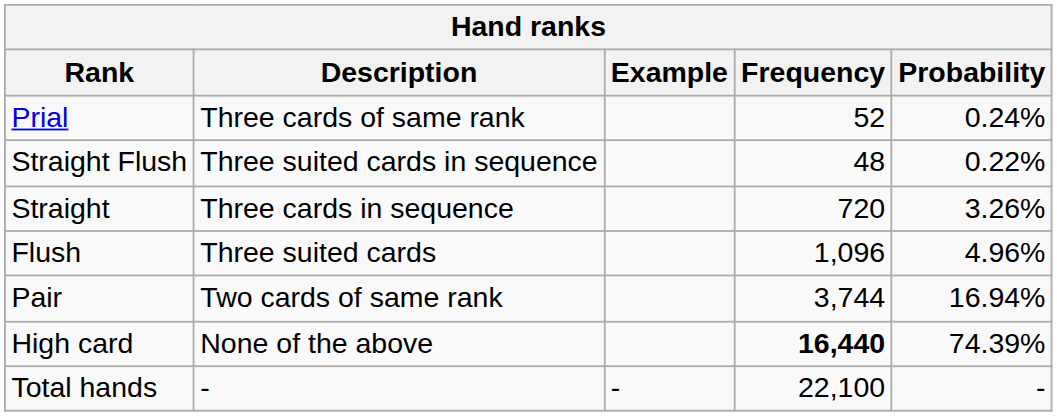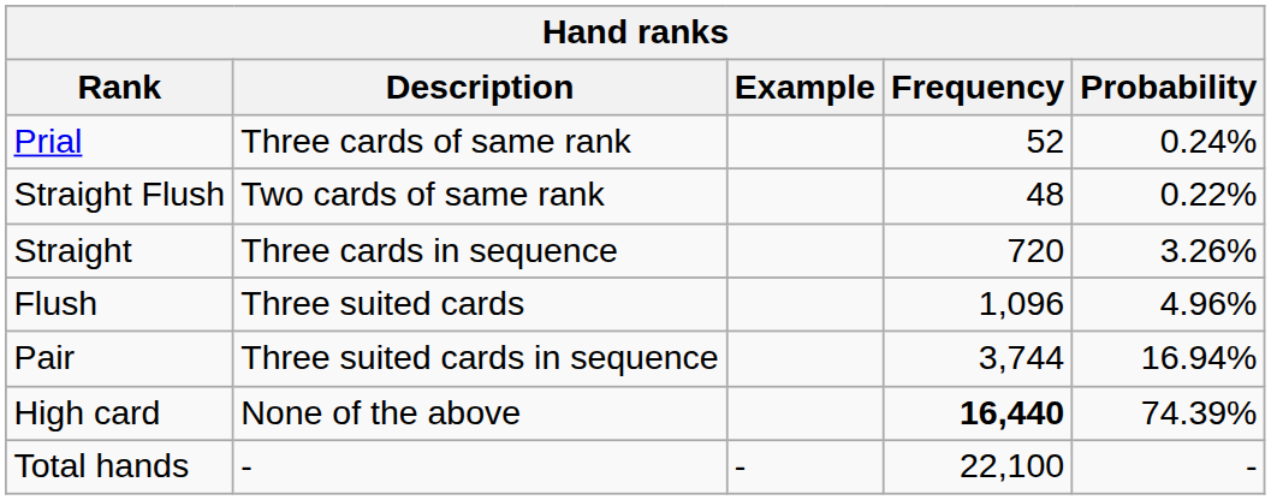 <table class="wikitable">
 <tr>
 <th colspan=5>Hand ranks</th>
 </tr>
 <tr>
 <th>Rank</th>
 <th>Description</th>
 <th>Example</th>
 <th>Frequency</th>
 <th>Probability</th>
 </tr>
 <tr>
 <td><a href='#'>Prial</a></td>
 <td>Three cards of same rank</td>
 <td></td>
 <td align=right>52</td>
 <td align=right>0.24%</td>
 </tr>
 <tr>
 <td>Straight Flush</td>
-<td>Three suited cards in sequence</td>
+<td>Two cards of same rank</td>
 <td></td>
 <td align=right>48</td>
 <td align=right>0.22%</td>
 </tr>
 <tr>
 <td>Straight</td>
 <td>Three cards in sequence</td>
 <td></td>
 <td align=right>720</td>
 <td align=right>3.26%</td>
 </tr>
 <tr>
 <td>Flush</td>
 <td>Three suited cards</td>
 <td></td>
 <td align=right>1,096</td>
 <td align=right>4.96%</td>
 </tr>
 <tr>
 <td>Pair</td>
-<td>Two cards of same rank</td>
+<td>Three suited cards in sequence</td>
 <td></td>
 <td align=right>3,744</td>
 <td align=right>16.94%</td>
 </tr>
 <tr>
 <td>High card</td>
 <td>None of the above</td>
 <td></td>
 <td align=right><strong>16,440</strong></td>
 <td align=right>74.39%</td>
 </tr>
 <tr>
 <td>Total hands</td>
 <td>-</td>
 <td>-</td>
 <td align=right>22,100</td>
 <td align=right>-</td>
 </tr>
 </table>
